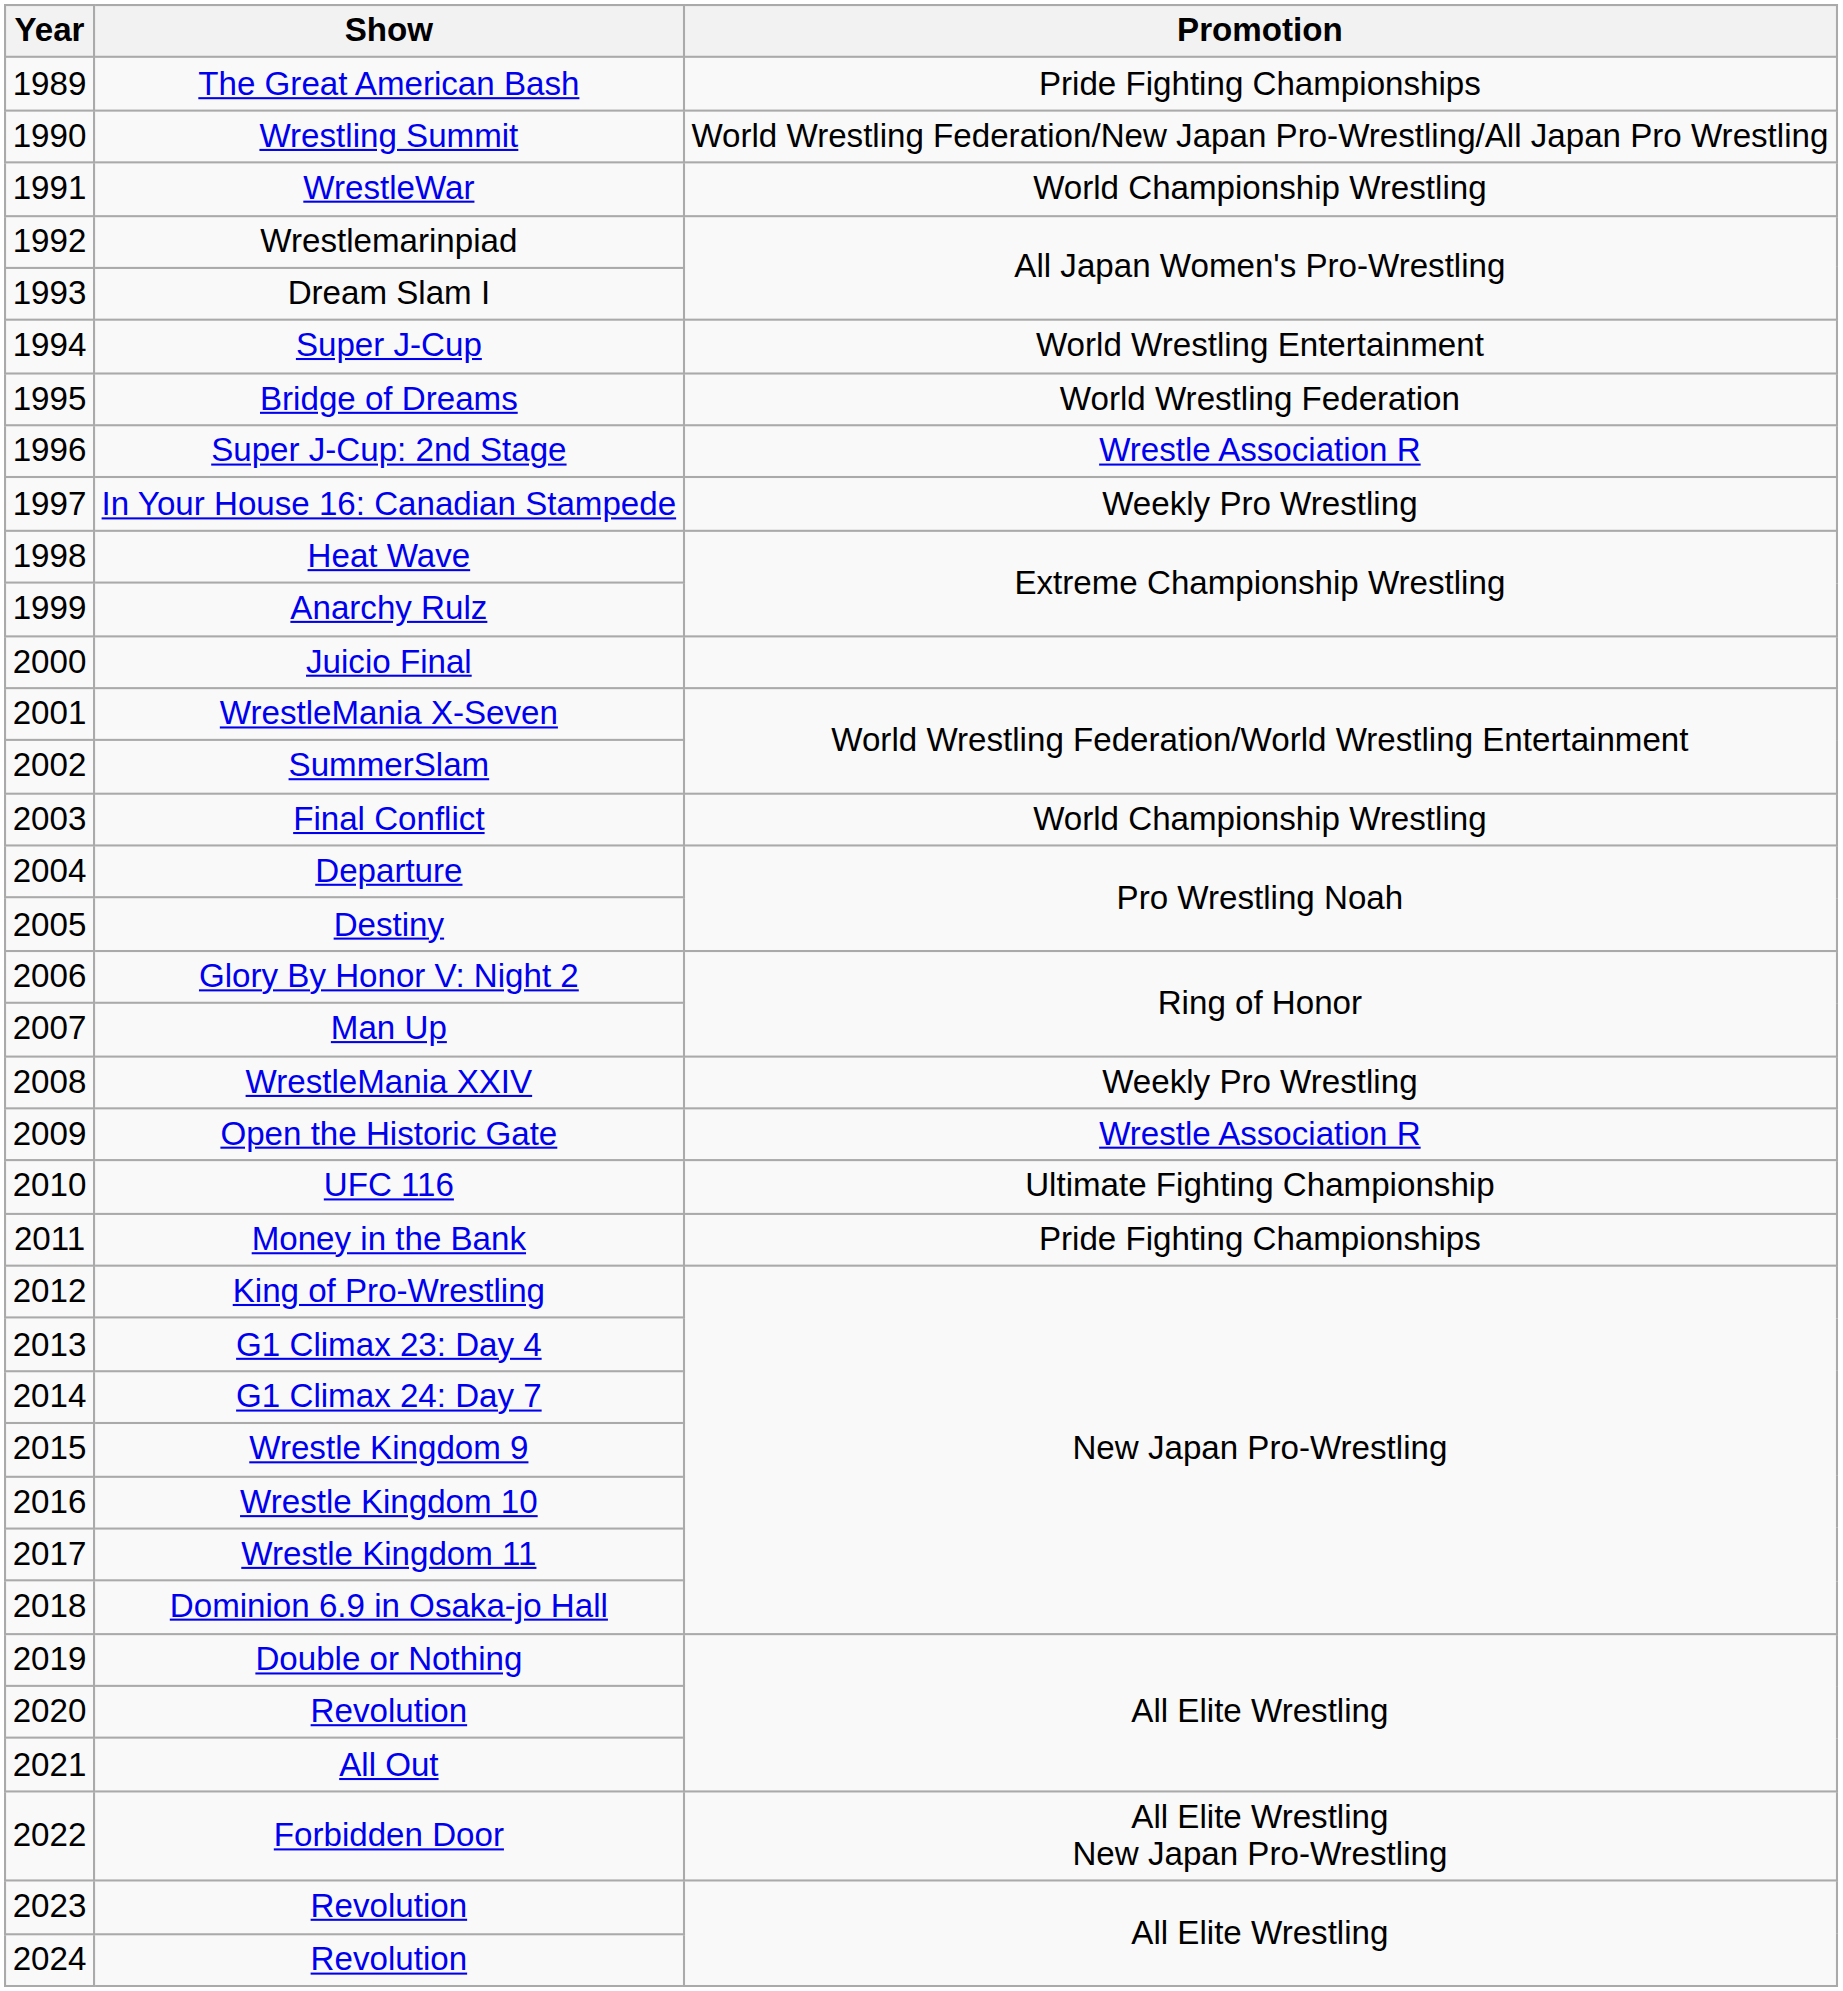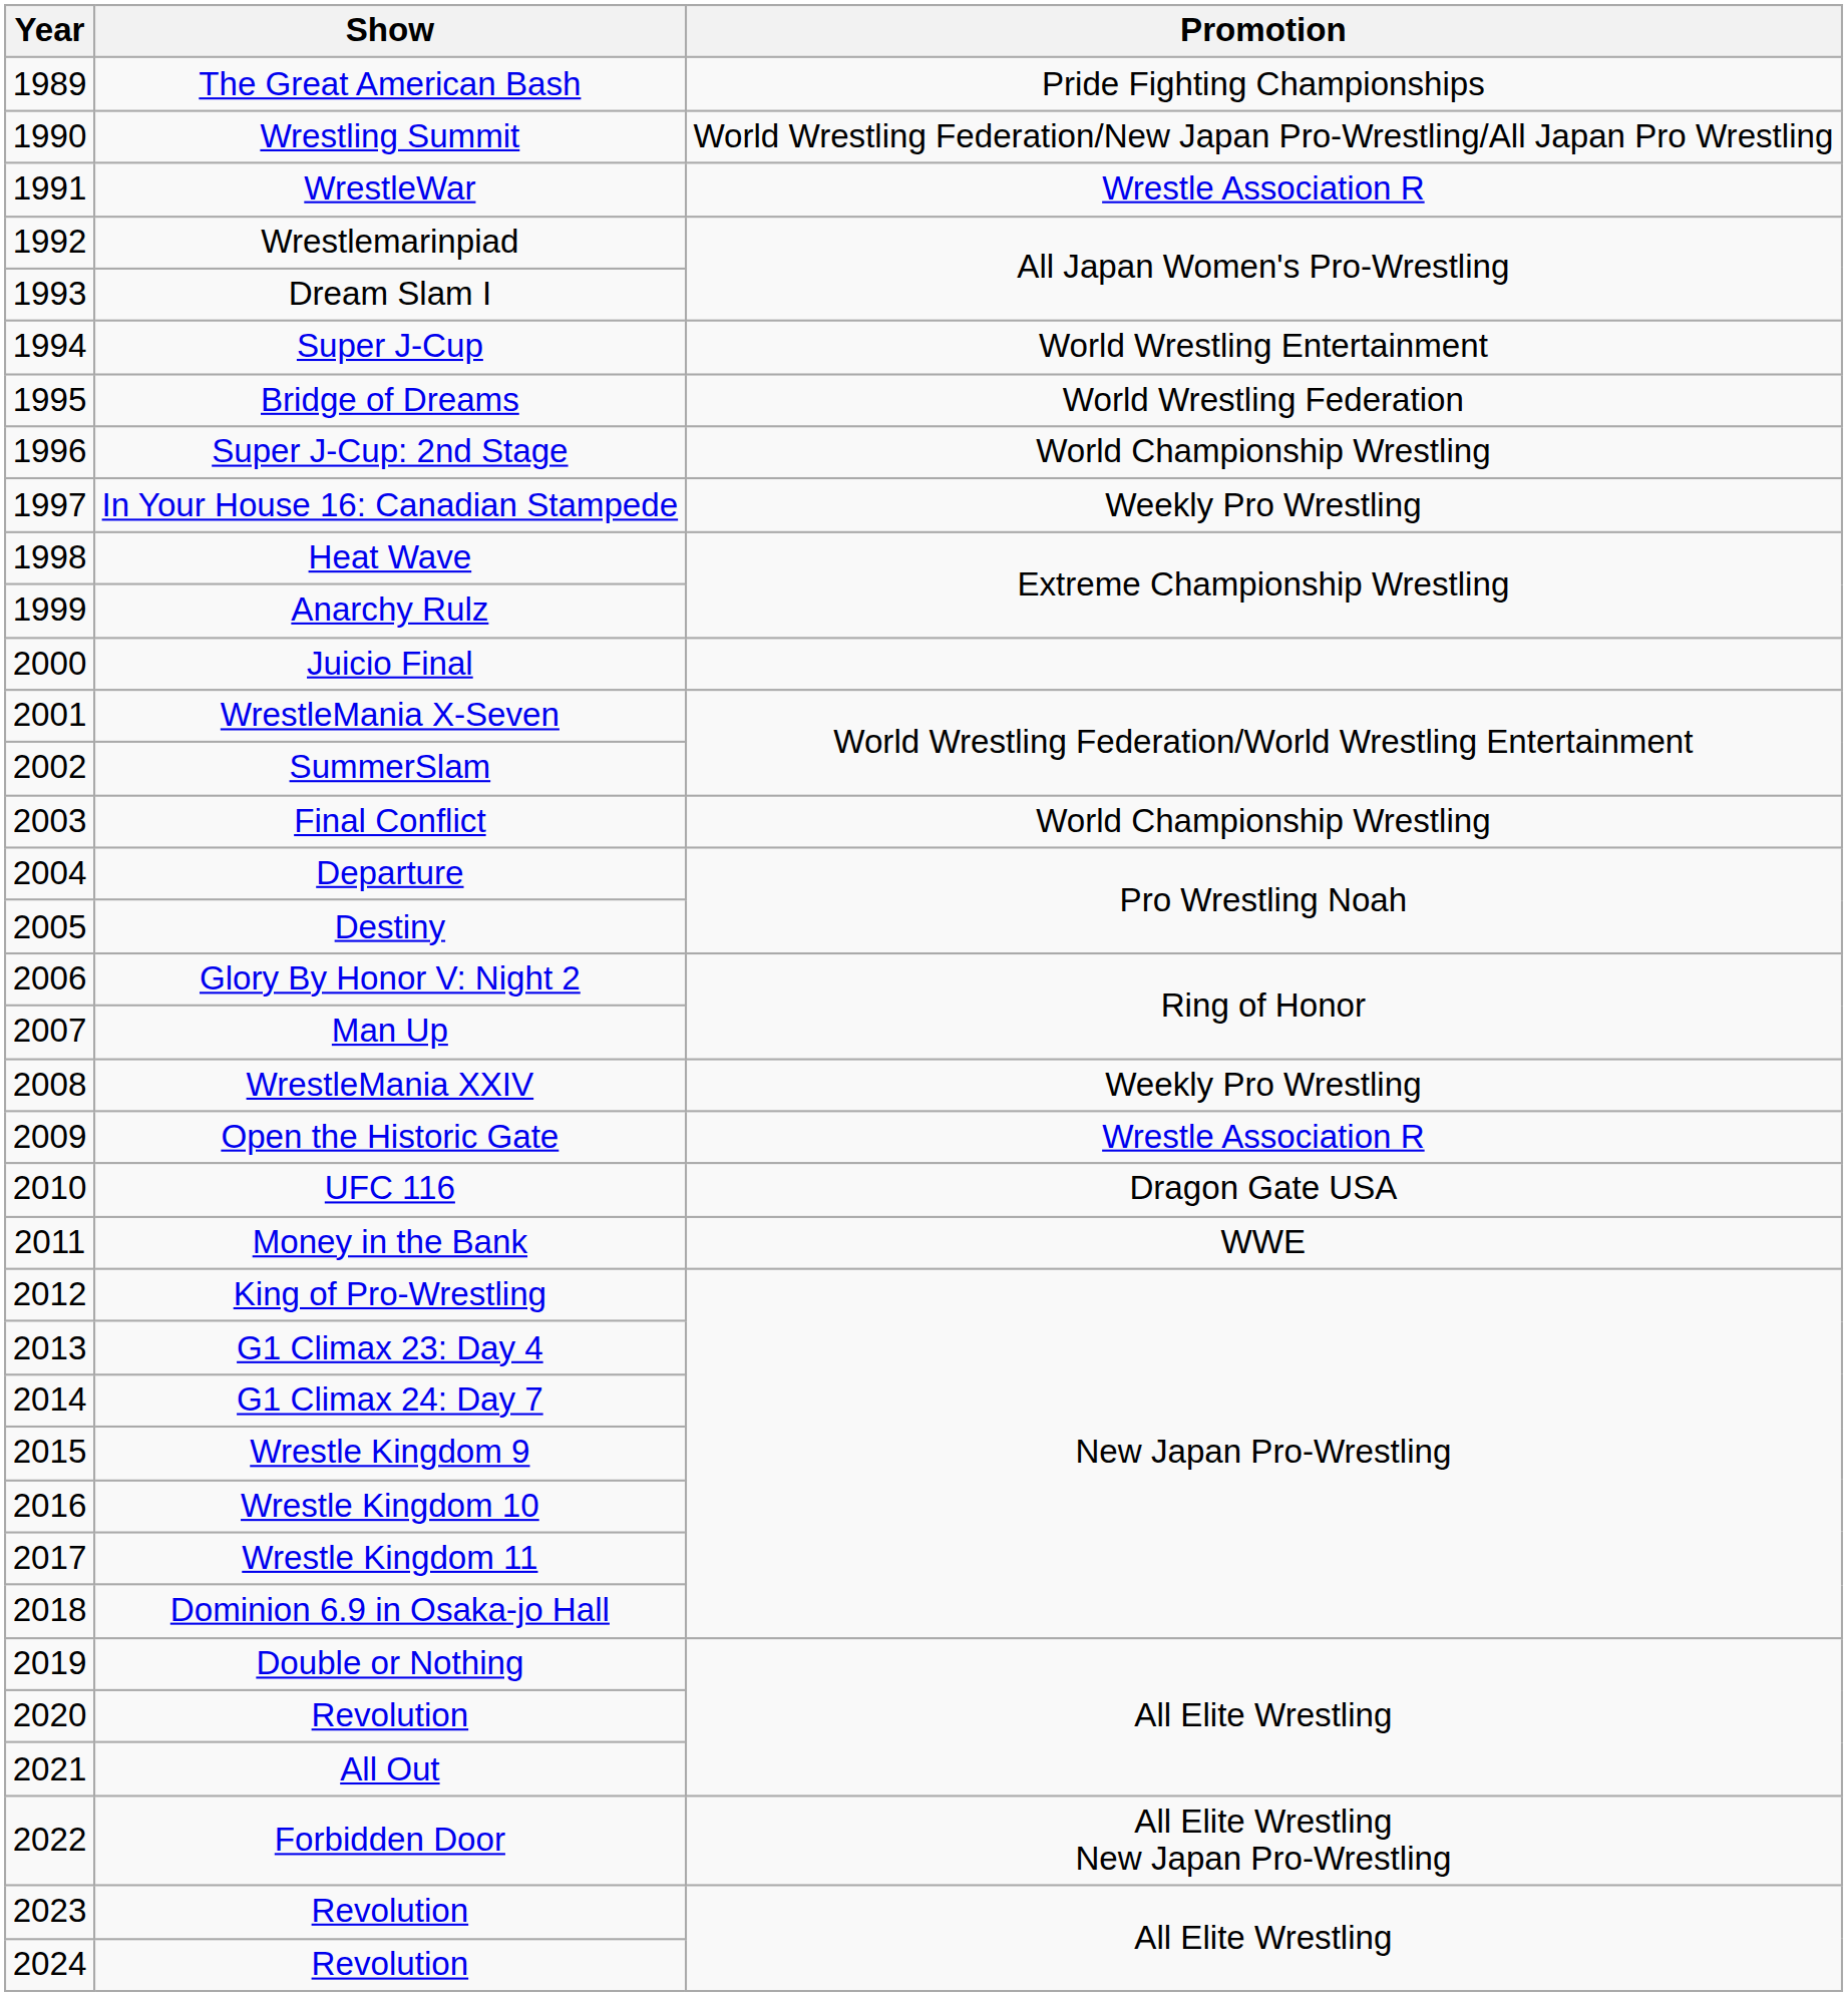 <table class="wikitable sortable" style="text-align: center">
 <tr>
 <th>Year</th>
 <th>Show</th>
 <th>Promotion</th>
 </tr>
 <tr>
 <td>1989</td>
 <td><a href='#'>The Great American Bash</a></td>
 <td>Pride Fighting Championships</td>
 </tr>
 <tr>
 <td>1990</td>
 <td><a href='#'>Wrestling Summit</a></td>
 <td>World Wrestling Federation/New Japan Pro-Wrestling/All Japan Pro Wrestling</td>
 </tr>
 <tr>
 <td>1991</td>
 <td><a href='#'>WrestleWar</a></td>
-<td>World Championship Wrestling</td>
+<td><a href='#'>Wrestle Association R</a></td>
 </tr>
 <tr>
 <td>1992</td>
 <td>Wrestlemarinpiad</td>
 <td rowspan=2>All Japan Women's Pro-Wrestling</td>
 </tr>
 <tr>
 <td>1993</td>
 <td>Dream Slam I</td>
 </tr>
 <tr>
 <td>1994</td>
 <td><a href='#'>Super J-Cup</a></td>
 <td>World Wrestling Entertainment</td>
 </tr>
 <tr>
 <td>1995</td>
 <td><a href='#'>Bridge of Dreams</a></td>
 <td>World Wrestling Federation</td>
 </tr>
 <tr>
 <td>1996</td>
 <td><a href='#'>Super J-Cup: 2nd Stage</a></td>
-<td><a href='#'>Wrestle Association R</a></td>
+<td>World Championship Wrestling</td>
 </tr>
 <tr>
 <td>1997</td>
 <td><a href='#'>In Your House 16: Canadian Stampede</a></td>
 <td>Weekly Pro Wrestling</td>
 </tr>
 <tr>
 <td>1998</td>
 <td><a href='#'>Heat Wave</a></td>
 <td rowspan=2>Extreme Championship Wrestling</td>
 </tr>
 <tr>
 <td>1999</td>
 <td><a href='#'>Anarchy Rulz</a></td>
 </tr>
 <tr>
 <td>2000</td>
 <td><a href='#'>Juicio Final</a></td>
 <td></td>
 </tr>
 <tr>
 <td>2001</td>
 <td><a href='#'>WrestleMania X-Seven</a></td>
 <td rowspan=2>World Wrestling Federation/World Wrestling Entertainment</td>
 </tr>
 <tr>
 <td>2002</td>
 <td><a href='#'>SummerSlam</a></td>
 </tr>
 <tr>
 <td>2003</td>
 <td><a href='#'>Final Conflict</a></td>
 <td>World Championship Wrestling</td>
 </tr>
 <tr>
 <td>2004</td>
 <td><a href='#'>Departure</a></td>
 <td rowspan=2>Pro Wrestling Noah</td>
 </tr>
 <tr>
 <td>2005</td>
 <td><a href='#'>Destiny</a></td>
 </tr>
 <tr>
 <td>2006</td>
 <td><a href='#'>Glory By Honor V: Night 2</a></td>
 <td rowspan=2>Ring of Honor</td>
 </tr>
 <tr>
 <td>2007</td>
 <td><a href='#'>Man Up</a></td>
 </tr>
 <tr>
 <td>2008</td>
 <td><a href='#'>WrestleMania XXIV</a></td>
 <td>Weekly Pro Wrestling</td>
 </tr>
 <tr>
 <td>2009</td>
 <td><a href='#'>Open the Historic Gate</a></td>
 <td><a href='#'>Wrestle Association R</a></td>
 </tr>
 <tr>
 <td>2010</td>
 <td><a href='#'>UFC 116</a></td>
-<td>Ultimate Fighting Championship</td>
+<td>Dragon Gate USA</td>
 </tr>
 <tr>
 <td>2011</td>
 <td><a href='#'>Money in the Bank</a></td>
-<td>Pride Fighting Championships</td>
+<td>WWE</td>
 </tr>
 <tr>
 <td>2012</td>
 <td><a href='#'>King of Pro-Wrestling</a></td>
 <td rowspan=7>New Japan Pro-Wrestling</td>
 </tr>
 <tr>
 <td>2013</td>
 <td><a href='#'>G1 Climax 23: Day 4</a></td>
 </tr>
 <tr>
 <td>2014</td>
 <td><a href='#'>G1 Climax 24: Day 7</a></td>
 </tr>
 <tr>
 <td>2015</td>
 <td><a href='#'>Wrestle Kingdom 9</a></td>
 </tr>
 <tr>
 <td>2016</td>
 <td><a href='#'>Wrestle Kingdom 10</a></td>
 </tr>
 <tr>
 <td>2017</td>
 <td><a href='#'>Wrestle Kingdom 11</a></td>
 </tr>
 <tr>
 <td>2018</td>
 <td><a href='#'>Dominion 6.9 in Osaka-jo Hall</a></td>
 </tr>
 <tr>
 <td>2019</td>
 <td><a href='#'>Double or Nothing</a></td>
 <td rowspan="3">All Elite Wrestling</td>
 </tr>
 <tr>
 <td>2020</td>
 <td><a href='#'>Revolution</a></td>
 </tr>
 <tr>
 <td>2021</td>
 <td><a href='#'>All Out</a></td>
 </tr>
 <tr>
 <td>2022</td>
 <td><a href='#'>Forbidden Door</a></td>
 <td>All Elite Wrestling <br> New Japan Pro-Wrestling</td>
 </tr>
 <tr>
 <td>2023</td>
 <td><a href='#'>Revolution</a></td>
 <td rowspan="2">All Elite Wrestling</td>
 </tr>
 <tr>
 <td>2024</td>
 <td><a href='#'>Revolution</a></td>
 </tr>
 </table>
